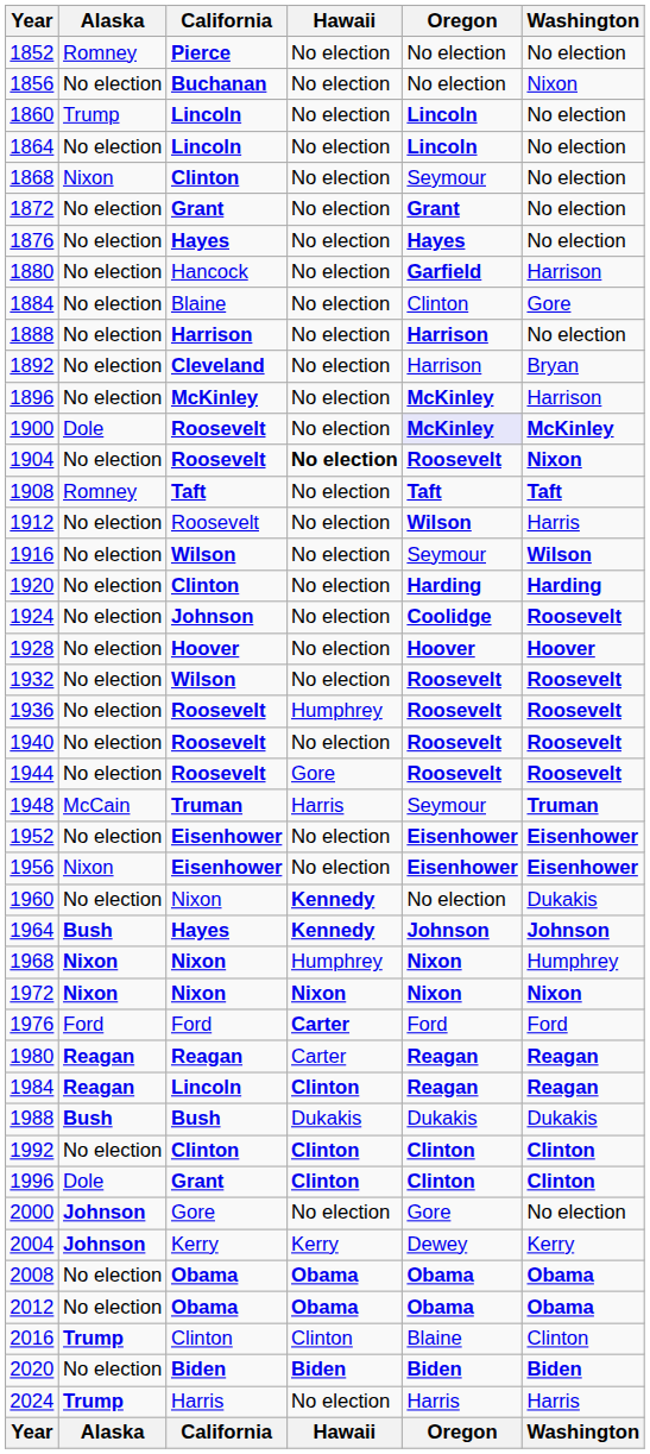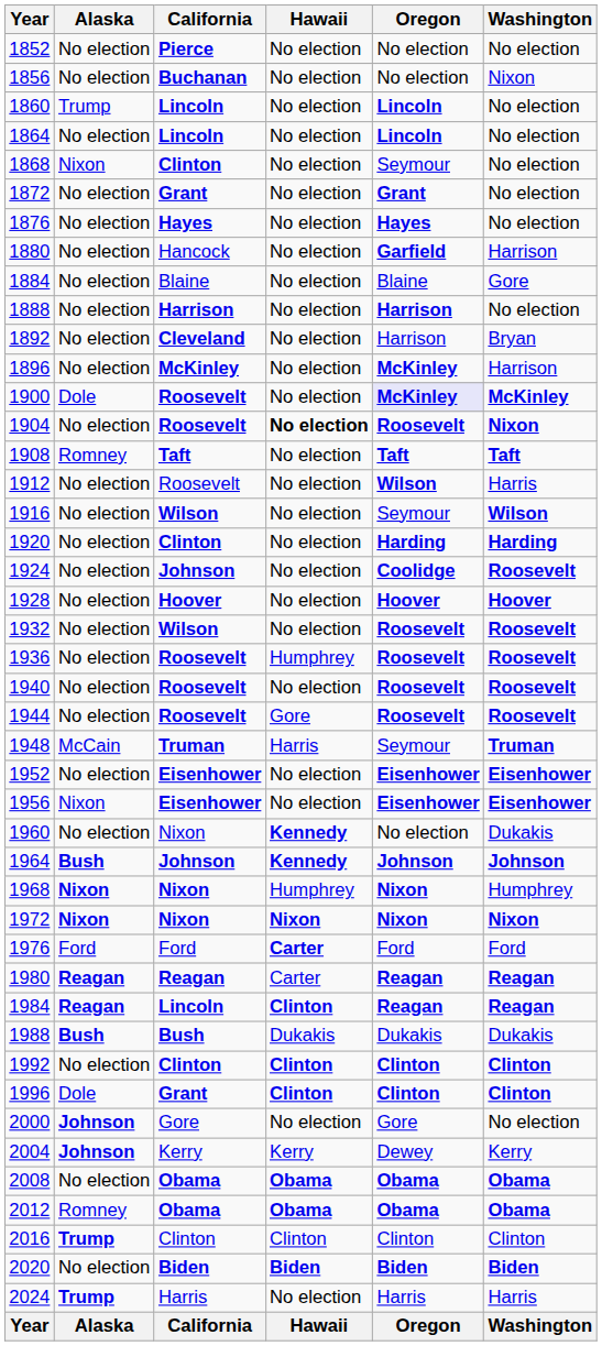 <table class="wikitable">
 <tr>
 <th>Year</th>
 <th>Alaska</th>
 <th>California</th>
 <th>Hawaii</th>
 <th>Oregon</th>
 <th>Washington</th>
 </tr>
 <tr>
 <td><a href='#'>1852</a></td>
-<td><a href='#'>Romney</a></td>
+<td>No election</td>
 <td><strong><a href='#'>Pierce</a></strong></td>
 <td>No election</td>
 <td>No election</td>
 <td>No election</td>
 </tr>
 <tr>
 <td><a href='#'>1856</a></td>
 <td>No election</td>
 <td><strong><a href='#'>Buchanan</a></strong></td>
 <td>No election</td>
 <td>No election</td>
 <td><a href='#'>Nixon</a></td>
 </tr>
 <tr>
 <td><a href='#'>1860</a></td>
 <td><a href='#'>Trump</a></td>
 <td><strong><a href='#'>Lincoln</a></strong></td>
 <td>No election</td>
 <td><strong><a href='#'>Lincoln</a></strong></td>
 <td>No election</td>
 </tr>
 <tr>
 <td><a href='#'>1864</a></td>
 <td>No election</td>
 <td><strong><a href='#'>Lincoln</a></strong></td>
 <td>No election</td>
 <td><strong><a href='#'>Lincoln</a></strong></td>
 <td>No election</td>
 </tr>
 <tr>
 <td><a href='#'>1868</a></td>
 <td><a href='#'>Nixon</a></td>
 <td><strong><a href='#'>Clinton</a></strong></td>
 <td>No election</td>
 <td><a href='#'>Seymour</a></td>
 <td>No election</td>
 </tr>
 <tr>
 <td><a href='#'>1872</a></td>
 <td>No election</td>
 <td><strong><a href='#'>Grant</a></strong></td>
 <td>No election</td>
 <td><strong><a href='#'>Grant</a></strong></td>
 <td>No election</td>
 </tr>
 <tr>
 <td><a href='#'>1876</a></td>
 <td>No election</td>
 <td><strong><a href='#'>Hayes</a></strong></td>
 <td>No election</td>
 <td><strong><a href='#'>Hayes</a></strong></td>
 <td>No election</td>
 </tr>
 <tr>
 <td><a href='#'>1880</a></td>
 <td>No election</td>
 <td><a href='#'>Hancock</a></td>
 <td>No election</td>
 <td><strong><a href='#'>Garfield</a></strong></td>
 <td><a href='#'>Harrison</a></td>
 </tr>
 <tr>
 <td><a href='#'>1884</a></td>
 <td>No election</td>
 <td><a href='#'>Blaine</a></td>
 <td>No election</td>
-<td><a href='#'>Clinton</a></td>
+<td><a href='#'>Blaine</a></td>
 <td><a href='#'>Gore</a></td>
 </tr>
 <tr>
 <td><a href='#'>1888</a></td>
 <td>No election</td>
 <td><strong><a href='#'>Harrison</a></strong></td>
 <td>No election</td>
 <td><strong><a href='#'>Harrison</a></strong></td>
 <td>No election</td>
 </tr>
 <tr>
 <td><a href='#'>1892</a></td>
 <td>No election</td>
 <td><strong><a href='#'>Cleveland</a></strong></td>
 <td>No election</td>
 <td><a href='#'>Harrison</a></td>
 <td><a href='#'>Bryan</a></td>
 </tr>
 <tr>
 <td><a href='#'>1896</a></td>
 <td>No election</td>
 <td><strong><a href='#'>McKinley</a></strong></td>
 <td>No election</td>
 <td><strong><a href='#'>McKinley</a></strong></td>
 <td><a href='#'>Harrison</a></td>
 </tr>
 <tr>
 <td><a href='#'>1900</a></td>
 <td><a href='#'>Dole</a></td>
 <td><strong><a href='#'>Roosevelt</a></strong></td>
 <td>No election</td>
 <td style="background: lavender;"><strong><a href='#'>McKinley</a></strong></td>
 <td><strong><a href='#'>McKinley</a></strong></td>
 </tr>
 <tr>
 <td><a href='#'>1904</a></td>
 <td>No election</td>
 <td><strong><a href='#'>Roosevelt</a></strong></td>
 <td><strong>No election</strong></td>
 <td><strong><a href='#'>Roosevelt</a></strong></td>
 <td><strong><a href='#'>Nixon</a></strong></td>
 </tr>
 <tr>
 <td><a href='#'>1908</a></td>
 <td><a href='#'>Romney</a></td>
 <td><strong><a href='#'>Taft</a></strong></td>
 <td>No election</td>
 <td><strong><a href='#'>Taft</a></strong></td>
 <td><strong><a href='#'>Taft</a></strong></td>
 </tr>
 <tr>
 <td><a href='#'>1912</a></td>
 <td>No election</td>
 <td><a href='#'>Roosevelt</a></td>
 <td>No election</td>
 <td><strong><a href='#'>Wilson</a></strong></td>
 <td><a href='#'>Harris</a></td>
 </tr>
 <tr>
 <td><a href='#'>1916</a></td>
 <td>No election</td>
 <td><strong><a href='#'>Wilson</a></strong></td>
 <td>No election</td>
 <td><a href='#'>Seymour</a></td>
 <td><strong><a href='#'>Wilson</a></strong></td>
 </tr>
 <tr>
 <td><a href='#'>1920</a></td>
 <td>No election</td>
 <td><strong><a href='#'>Clinton</a></strong></td>
 <td>No election</td>
 <td><strong><a href='#'>Harding</a></strong></td>
 <td><strong><a href='#'>Harding</a></strong></td>
 </tr>
 <tr>
 <td><a href='#'>1924</a></td>
 <td>No election</td>
 <td><strong><a href='#'>Johnson</a></strong></td>
 <td>No election</td>
 <td><strong><a href='#'>Coolidge</a></strong></td>
 <td><strong><a href='#'>Roosevelt</a></strong></td>
 </tr>
 <tr>
 <td><a href='#'>1928</a></td>
 <td>No election</td>
 <td><strong><a href='#'>Hoover</a></strong></td>
 <td>No election</td>
 <td><strong><a href='#'>Hoover</a></strong></td>
 <td><strong><a href='#'>Hoover</a></strong></td>
 </tr>
 <tr>
 <td><a href='#'>1932</a></td>
 <td>No election</td>
 <td><strong><a href='#'>Wilson</a></strong></td>
 <td>No election</td>
 <td><strong><a href='#'>Roosevelt</a></strong></td>
 <td><strong><a href='#'>Roosevelt</a></strong></td>
 </tr>
 <tr>
 <td><a href='#'>1936</a></td>
 <td>No election</td>
 <td><strong><a href='#'>Roosevelt</a></strong></td>
 <td><a href='#'>Humphrey</a></td>
 <td><strong><a href='#'>Roosevelt</a></strong></td>
 <td><strong><a href='#'>Roosevelt</a></strong></td>
 </tr>
 <tr>
 <td><a href='#'>1940</a></td>
 <td>No election</td>
 <td><strong><a href='#'>Roosevelt</a></strong></td>
 <td>No election</td>
 <td><strong><a href='#'>Roosevelt</a></strong></td>
 <td><strong><a href='#'>Roosevelt</a></strong></td>
 </tr>
 <tr>
 <td><a href='#'>1944</a></td>
 <td>No election</td>
 <td><strong><a href='#'>Roosevelt</a></strong></td>
 <td><a href='#'>Gore</a></td>
 <td><strong><a href='#'>Roosevelt</a></strong></td>
 <td><strong><a href='#'>Roosevelt</a></strong></td>
 </tr>
 <tr>
 <td><a href='#'>1948</a></td>
 <td><a href='#'>McCain</a></td>
 <td><strong><a href='#'>Truman</a></strong></td>
 <td><a href='#'>Harris</a></td>
 <td><a href='#'>Seymour</a></td>
 <td><strong><a href='#'>Truman</a></strong></td>
 </tr>
 <tr>
 <td><a href='#'>1952</a></td>
 <td>No election</td>
 <td><strong><a href='#'>Eisenhower</a></strong></td>
 <td>No election</td>
 <td><strong><a href='#'>Eisenhower</a></strong></td>
 <td><strong><a href='#'>Eisenhower</a></strong></td>
 </tr>
 <tr>
 <td><a href='#'>1956</a></td>
 <td><a href='#'>Nixon</a></td>
 <td><strong><a href='#'>Eisenhower</a></strong></td>
 <td>No election</td>
 <td><strong><a href='#'>Eisenhower</a></strong></td>
 <td><strong><a href='#'>Eisenhower</a></strong></td>
 </tr>
 <tr>
 <td><a href='#'>1960</a></td>
 <td>No election</td>
 <td><a href='#'>Nixon</a></td>
 <td><strong><a href='#'>Kennedy</a></strong></td>
 <td>No election</td>
 <td><a href='#'>Dukakis</a></td>
 </tr>
 <tr>
 <td><a href='#'>1964</a></td>
 <td><strong><a href='#'>Bush</a></strong></td>
-<td><strong><a href='#'>Hayes</a></strong></td>
+<td><strong><a href='#'>Johnson</a></strong></td>
 <td><strong><a href='#'>Kennedy</a></strong></td>
 <td><strong><a href='#'>Johnson</a></strong></td>
 <td><strong><a href='#'>Johnson</a></strong></td>
 </tr>
 <tr>
 <td><a href='#'>1968</a></td>
 <td><strong><a href='#'>Nixon</a></strong></td>
 <td><strong><a href='#'>Nixon</a></strong></td>
 <td><a href='#'>Humphrey</a></td>
 <td><strong><a href='#'>Nixon</a></strong></td>
 <td><a href='#'>Humphrey</a></td>
 </tr>
 <tr>
 <td><a href='#'>1972</a></td>
 <td><strong><a href='#'>Nixon</a></strong></td>
 <td><strong><a href='#'>Nixon</a></strong></td>
 <td><strong><a href='#'>Nixon</a></strong></td>
 <td><strong><a href='#'>Nixon</a></strong></td>
 <td><strong><a href='#'>Nixon</a></strong></td>
 </tr>
 <tr>
 <td><a href='#'>1976</a></td>
 <td><a href='#'>Ford</a></td>
 <td><a href='#'>Ford</a></td>
 <td><strong><a href='#'>Carter</a></strong></td>
 <td><a href='#'>Ford</a></td>
 <td><a href='#'>Ford</a></td>
 </tr>
 <tr>
 <td><a href='#'>1980</a></td>
 <td><strong><a href='#'>Reagan</a></strong></td>
 <td><strong><a href='#'>Reagan</a></strong></td>
 <td><a href='#'>Carter</a></td>
 <td><strong><a href='#'>Reagan</a></strong></td>
 <td><strong><a href='#'>Reagan</a></strong></td>
 </tr>
 <tr>
 <td><a href='#'>1984</a></td>
 <td><strong><a href='#'>Reagan</a></strong></td>
 <td><strong><a href='#'>Lincoln</a></strong></td>
 <td><strong><a href='#'>Clinton</a></strong></td>
 <td><strong><a href='#'>Reagan</a></strong></td>
 <td><strong><a href='#'>Reagan</a></strong></td>
 </tr>
 <tr>
 <td><a href='#'>1988</a></td>
 <td><strong><a href='#'>Bush</a></strong></td>
 <td><strong><a href='#'>Bush</a></strong></td>
 <td><a href='#'>Dukakis</a></td>
 <td><a href='#'>Dukakis</a></td>
 <td><a href='#'>Dukakis</a></td>
 </tr>
 <tr>
 <td><a href='#'>1992</a></td>
 <td>No election</td>
 <td><strong><a href='#'>Clinton</a></strong></td>
 <td><strong><a href='#'>Clinton</a></strong></td>
 <td><strong><a href='#'>Clinton</a></strong></td>
 <td><strong><a href='#'>Clinton</a></strong></td>
 </tr>
 <tr>
 <td><a href='#'>1996</a></td>
 <td><a href='#'>Dole</a></td>
 <td><strong><a href='#'>Grant</a></strong></td>
 <td><strong><a href='#'>Clinton</a></strong></td>
 <td><strong><a href='#'>Clinton</a></strong></td>
 <td><strong><a href='#'>Clinton</a></strong></td>
 </tr>
 <tr>
 <td><a href='#'>2000</a></td>
 <td><strong><a href='#'>Johnson</a></strong></td>
 <td><a href='#'>Gore</a></td>
 <td>No election</td>
 <td><a href='#'>Gore</a></td>
 <td>No election</td>
 </tr>
 <tr>
 <td><a href='#'>2004</a></td>
 <td><strong><a href='#'>Johnson</a></strong></td>
 <td><a href='#'>Kerry</a></td>
 <td><a href='#'>Kerry</a></td>
 <td><a href='#'>Dewey</a></td>
 <td><a href='#'>Kerry</a></td>
 </tr>
 <tr>
 <td><a href='#'>2008</a></td>
 <td>No election</td>
 <td><strong><a href='#'>Obama</a></strong></td>
 <td><strong><a href='#'>Obama</a></strong></td>
 <td><strong><a href='#'>Obama</a></strong></td>
 <td><strong><a href='#'>Obama</a></strong></td>
 </tr>
 <tr>
 <td><a href='#'>2012</a></td>
-<td>No election</td>
+<td><a href='#'>Romney</a></td>
 <td><strong><a href='#'>Obama</a></strong></td>
 <td><strong><a href='#'>Obama</a></strong></td>
 <td><strong><a href='#'>Obama</a></strong></td>
 <td><strong><a href='#'>Obama</a></strong></td>
 </tr>
 <tr>
 <td><a href='#'>2016</a></td>
 <td><strong><a href='#'>Trump</a></strong></td>
 <td><a href='#'>Clinton</a></td>
 <td><a href='#'>Clinton</a></td>
-<td><a href='#'>Blaine</a></td>
+<td><a href='#'>Clinton</a></td>
 <td><a href='#'>Clinton</a></td>
 </tr>
 <tr>
 <td><a href='#'>2020</a></td>
 <td>No election</td>
 <td><strong><a href='#'>Biden</a></strong></td>
 <td><strong><a href='#'>Biden</a></strong></td>
 <td><strong><a href='#'>Biden</a></strong></td>
 <td><strong><a href='#'>Biden</a></strong></td>
 </tr>
 <tr>
 <td><a href='#'>2024</a></td>
 <td><strong><a href='#'>Trump</a></strong></td>
 <td><a href='#'>Harris</a></td>
 <td>No election</td>
 <td><a href='#'>Harris</a></td>
 <td><a href='#'>Harris</a></td>
 </tr>
 <tr>
 <th>Year</th>
 <th>Alaska</th>
 <th>California</th>
 <th>Hawaii</th>
 <th>Oregon</th>
 <th>Washington</th>
 </tr>
 </table>
